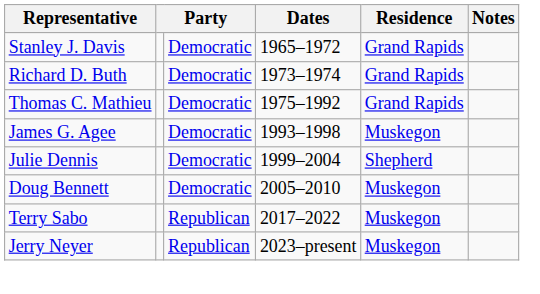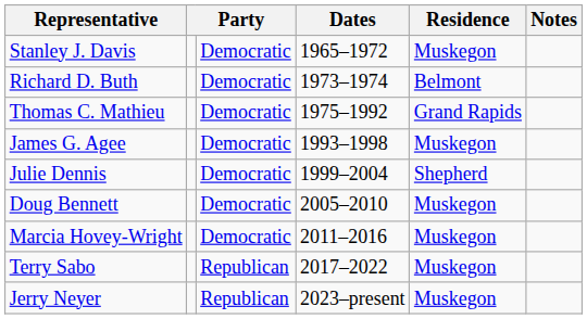 <table class=wikitable>
 <tr valign=bottom>
 <th>Representative</th>
 <th colspan="2">Party</th>
 <th>Dates</th>
 <th>Residence</th>
 <th>Notes</th>
 </tr>
 <tr>
 <td><a href='#'>Stanley J. Davis</a></td>
 <td bgcolor=></td>
 <td><a href='#'>Democratic</a></td>
 <td>1965–1972</td>
-<td><a href='#'>Grand Rapids</a></td>
+<td><a href='#'>Muskegon</a></td>
 <td></td>
 </tr>
 <tr>
 <td><a href='#'>Richard D. Buth</a></td>
 <td bgcolor=></td>
 <td><a href='#'>Democratic</a></td>
 <td>1973–1974</td>
-<td><a href='#'>Grand Rapids</a></td>
+<td><a href='#'>Belmont</a></td>
 <td></td>
 </tr>
 <tr>
 <td><a href='#'>Thomas C. Mathieu</a></td>
 <td bgcolor=></td>
 <td><a href='#'>Democratic</a></td>
 <td>1975–1992</td>
 <td><a href='#'>Grand Rapids</a></td>
 <td></td>
 </tr>
 <tr>
 <td><a href='#'>James G. Agee</a></td>
 <td bgcolor=></td>
 <td><a href='#'>Democratic</a></td>
 <td>1993–1998</td>
 <td><a href='#'>Muskegon</a></td>
 <td></td>
 </tr>
 <tr>
 <td><a href='#'>Julie Dennis</a></td>
 <td bgcolor=></td>
 <td><a href='#'>Democratic</a></td>
 <td>1999–2004</td>
 <td><a href='#'>Shepherd</a></td>
 <td></td>
 </tr>
 <tr>
 <td><a href='#'>Doug Bennett</a></td>
 <td bgcolor=></td>
 <td><a href='#'>Democratic</a></td>
 <td>2005–2010</td>
 <td><a href='#'>Muskegon</a></td>
 <td></td>
 </tr>
 <tr>
+<td><a href='#'>Marcia Hovey-Wright</a></td>
+<td bgcolor=></td>
+<td><a href='#'>Democratic</a></td>
+<td>2011–2016</td>
+<td><a href='#'>Muskegon</a></td>
+<td></td>
+</tr>
+<tr>
 <td><a href='#'>Terry Sabo</a></td>
 <td bgcolor=></td>
 <td><a href='#'>Republican</a></td>
 <td>2017–2022</td>
 <td><a href='#'>Muskegon</a></td>
 <td></td>
 </tr>
 <tr>
 <td><a href='#'>Jerry Neyer</a></td>
 <td bgcolor=></td>
 <td><a href='#'>Republican</a></td>
 <td>2023–present</td>
 <td><a href='#'>Muskegon</a></td>
 <td></td>
 </tr>
 </table>
